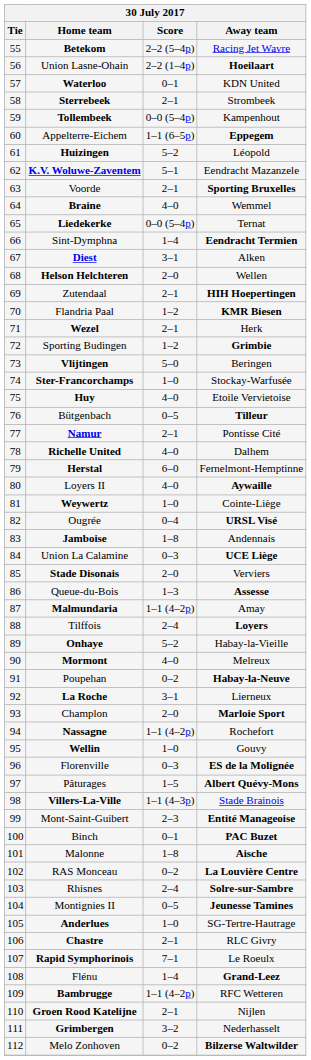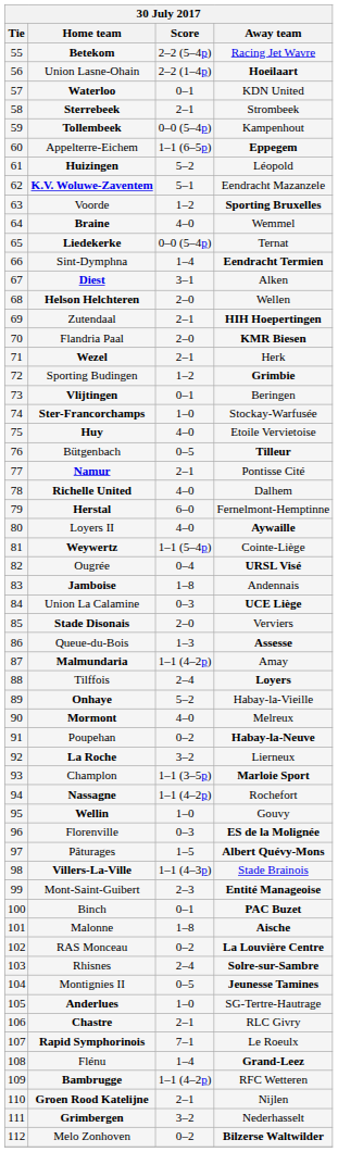 <table class="wikitable" style="background:WhiteSmoke; text-align:center">
 <tr>
 <th colspan="4">30 July 2017</th>
 </tr>
 <tr>
 <th>Tie</th>
 <th>Home team</th>
 <th>Score</th>
 <th>Away team</th>
 </tr>
 <tr>
 <td>55</td>
 <td><strong>Betekom</strong></td>
 <td>2–2 (5–4<a href='#'>p</a>)</td>
 <td><a href='#'>Racing Jet Wavre</a></td>
 </tr>
 <tr>
 <td>56</td>
 <td>Union Lasne-Ohain</td>
 <td>2–2 (1–4<a href='#'>p</a>)</td>
 <td><strong>Hoeilaart</strong></td>
 </tr>
 <tr>
 <td>57</td>
 <td><strong>Waterloo</strong></td>
 <td>0–1</td>
 <td>KDN United</td>
 </tr>
 <tr>
 <td>58</td>
 <td><strong>Sterrebeek</strong></td>
 <td>2–1</td>
 <td>Strombeek</td>
 </tr>
 <tr>
 <td>59</td>
 <td><strong>Tollembeek</strong></td>
 <td>0–0 (5–4<a href='#'>p</a>)</td>
 <td>Kampenhout</td>
 </tr>
 <tr>
 <td>60</td>
 <td>Appelterre-Eichem</td>
 <td>1–1 (6–5<a href='#'>p</a>)</td>
 <td><strong>Eppegem</strong></td>
 </tr>
 <tr>
 <td>61</td>
 <td><strong>Huizingen</strong></td>
 <td>5–2</td>
 <td>Léopold</td>
 </tr>
 <tr>
 <td>62</td>
 <td><strong><a href='#'>K.V. Woluwe-Zaventem</a></strong></td>
 <td>5–1</td>
 <td>Eendracht Mazanzele</td>
 </tr>
 <tr>
 <td>63</td>
 <td>Voorde</td>
-<td>2–1</td>
+<td>1–2</td>
 <td><strong>Sporting Bruxelles</strong></td>
 </tr>
 <tr>
 <td>64</td>
 <td><strong>Braine</strong></td>
 <td>4–0</td>
 <td>Wemmel</td>
 </tr>
 <tr>
 <td>65</td>
 <td><strong>Liedekerke</strong></td>
 <td>0–0 (5–4<a href='#'>p</a>)</td>
 <td>Ternat</td>
 </tr>
 <tr>
 <td>66</td>
 <td>Sint-Dymphna</td>
 <td>1–4</td>
 <td><strong>Eendracht Termien</strong></td>
 </tr>
 <tr>
 <td>67</td>
 <td><strong><a href='#'>Diest</a></strong></td>
 <td>3–1</td>
 <td>Alken</td>
 </tr>
 <tr>
 <td>68</td>
 <td><strong>Helson Helchteren</strong></td>
 <td>2–0</td>
 <td>Wellen</td>
 </tr>
 <tr>
 <td>69</td>
 <td>Zutendaal</td>
 <td>2–1</td>
 <td><strong>HIH Hoepertingen</strong></td>
 </tr>
 <tr>
 <td>70</td>
 <td>Flandria Paal</td>
-<td>1–2</td>
+<td>2–0</td>
 <td><strong>KMR Biesen</strong></td>
 </tr>
 <tr>
 <td>71</td>
 <td><strong>Wezel</strong></td>
 <td>2–1</td>
 <td>Herk</td>
 </tr>
 <tr>
 <td>72</td>
 <td>Sporting Budingen</td>
 <td>1–2</td>
 <td><strong>Grimbie</strong></td>
 </tr>
 <tr>
 <td>73</td>
 <td><strong>Vlijtingen</strong></td>
-<td>5–0</td>
+<td>0–1</td>
 <td>Beringen</td>
 </tr>
 <tr>
 <td>74</td>
 <td><strong>Ster-Francorchamps</strong></td>
 <td>1–0</td>
 <td>Stockay-Warfusée</td>
 </tr>
 <tr>
 <td>75</td>
 <td><strong>Huy</strong></td>
 <td>4–0</td>
 <td>Etoile Vervietoise</td>
 </tr>
 <tr>
 <td>76</td>
 <td>Bütgenbach</td>
 <td>0–5</td>
 <td><strong>Tilleur</strong></td>
 </tr>
 <tr>
 <td>77</td>
 <td><strong><a href='#'>Namur</a></strong></td>
 <td>2–1</td>
 <td>Pontisse Cité</td>
 </tr>
 <tr>
 <td>78</td>
 <td><strong>Richelle United</strong></td>
 <td>4–0</td>
 <td>Dalhem</td>
 </tr>
 <tr>
 <td>79</td>
 <td><strong>Herstal</strong></td>
 <td>6–0</td>
 <td>Fernelmont-Hemptinne</td>
 </tr>
 <tr>
 <td>80</td>
 <td>Loyers II</td>
 <td>4–0</td>
 <td><strong>Aywaille</strong></td>
 </tr>
 <tr>
 <td>81</td>
 <td><strong>Weywertz</strong></td>
-<td>1–0</td>
+<td>1–1 (5–4<a href='#'>p</a>)</td>
 <td>Cointe-Liège</td>
 </tr>
 <tr>
 <td>82</td>
 <td>Ougrée</td>
 <td>0–4</td>
 <td><strong>URSL Visé</strong></td>
 </tr>
 <tr>
 <td>83</td>
 <td><strong>Jamboise</strong></td>
 <td>1–8</td>
 <td>Andennais</td>
 </tr>
 <tr>
 <td>84</td>
 <td>Union La Calamine</td>
 <td>0–3</td>
 <td><strong>UCE Liège</strong></td>
 </tr>
 <tr>
 <td>85</td>
 <td><strong>Stade Disonais</strong></td>
 <td>2–0</td>
 <td>Verviers</td>
 </tr>
 <tr>
 <td>86</td>
 <td>Queue-du-Bois</td>
 <td>1–3</td>
 <td><strong>Assesse</strong></td>
 </tr>
 <tr>
 <td>87</td>
 <td><strong>Malmundaria</strong></td>
 <td>1–1 (4–2<a href='#'>p</a>)</td>
 <td>Amay</td>
 </tr>
 <tr>
 <td>88</td>
 <td>Tilffois</td>
 <td>2–4</td>
 <td><strong>Loyers</strong></td>
 </tr>
 <tr>
 <td>89</td>
 <td><strong>Onhaye</strong></td>
 <td>5–2</td>
 <td>Habay-la-Vieille</td>
 </tr>
 <tr>
 <td>90</td>
 <td><strong>Mormont</strong></td>
 <td>4–0</td>
 <td>Melreux</td>
 </tr>
 <tr>
 <td>91</td>
 <td>Poupehan</td>
 <td>0–2</td>
 <td><strong>Habay-la-Neuve</strong></td>
 </tr>
 <tr>
 <td>92</td>
 <td><strong>La Roche</strong></td>
-<td>3–1</td>
+<td>3–2</td>
 <td>Lierneux</td>
 </tr>
 <tr>
 <td>93</td>
 <td>Champlon</td>
-<td>2–0</td>
+<td>1–1 (3–5<a href='#'>p</a>)</td>
 <td><strong>Marloie Sport</strong></td>
 </tr>
 <tr>
 <td>94</td>
 <td><strong>Nassagne</strong></td>
 <td>1–1 (4–2<a href='#'>p</a>)</td>
 <td>Rochefort</td>
 </tr>
 <tr>
 <td>95</td>
 <td><strong>Wellin</strong></td>
 <td>1–0</td>
 <td>Gouvy</td>
 </tr>
 <tr>
 <td>96</td>
 <td>Florenville</td>
 <td>0–3</td>
 <td><strong>ES de la Molignée</strong></td>
 </tr>
 <tr>
 <td>97</td>
 <td>Pâturages</td>
 <td>1–5</td>
 <td><strong>Albert Quévy-Mons</strong></td>
 </tr>
 <tr>
 <td>98</td>
 <td><strong>Villers-La-Ville</strong></td>
 <td>1–1 (4–3<a href='#'>p</a>)</td>
 <td><a href='#'>Stade Brainois</a></td>
 </tr>
 <tr>
 <td>99</td>
 <td>Mont-Saint-Guibert</td>
 <td>2–3</td>
 <td><strong>Entité Manageoise</strong></td>
 </tr>
 <tr>
 <td>100</td>
 <td>Binch</td>
 <td>0–1</td>
 <td><strong>PAC Buzet</strong></td>
 </tr>
 <tr>
 <td>101</td>
 <td>Malonne</td>
 <td>1–8</td>
 <td><strong>Aische</strong></td>
 </tr>
 <tr>
 <td>102</td>
 <td>RAS Monceau</td>
 <td>0–2</td>
 <td><strong>La Louvière Centre</strong></td>
 </tr>
 <tr>
 <td>103</td>
 <td>Rhisnes</td>
 <td>2–4</td>
 <td><strong>Solre-sur-Sambre</strong></td>
 </tr>
 <tr>
 <td>104</td>
 <td>Montignies II</td>
 <td>0–5</td>
 <td><strong>Jeunesse Tamines</strong></td>
 </tr>
 <tr>
 <td>105</td>
 <td><strong>Anderlues</strong></td>
 <td>1–0</td>
 <td>SG-Tertre-Hautrage</td>
 </tr>
 <tr>
 <td>106</td>
 <td><strong>Chastre</strong></td>
 <td>2–1</td>
 <td>RLC Givry</td>
 </tr>
 <tr>
 <td>107</td>
 <td><strong>Rapid Symphorinois</strong></td>
 <td>7–1</td>
 <td>Le Roeulx</td>
 </tr>
 <tr>
 <td>108</td>
 <td>Flénu</td>
 <td>1–4</td>
 <td><strong>Grand-Leez</strong></td>
 </tr>
 <tr>
 <td>109</td>
 <td><strong>Bambrugge</strong></td>
 <td>1–1 (4–2<a href='#'>p</a>)</td>
 <td>RFC Wetteren</td>
 </tr>
 <tr>
 <td>110</td>
 <td><strong>Groen Rood Katelijne</strong></td>
 <td>2–1</td>
 <td>Nijlen</td>
 </tr>
 <tr>
 <td>111</td>
 <td><strong>Grimbergen</strong></td>
 <td>3–2</td>
 <td>Nederhasselt</td>
 </tr>
 <tr>
 <td>112</td>
 <td>Melo Zonhoven</td>
 <td>0–2</td>
 <td><strong>Bilzerse Waltwilder</strong></td>
 </tr>
 <tr>
 </tr>
 </table>
